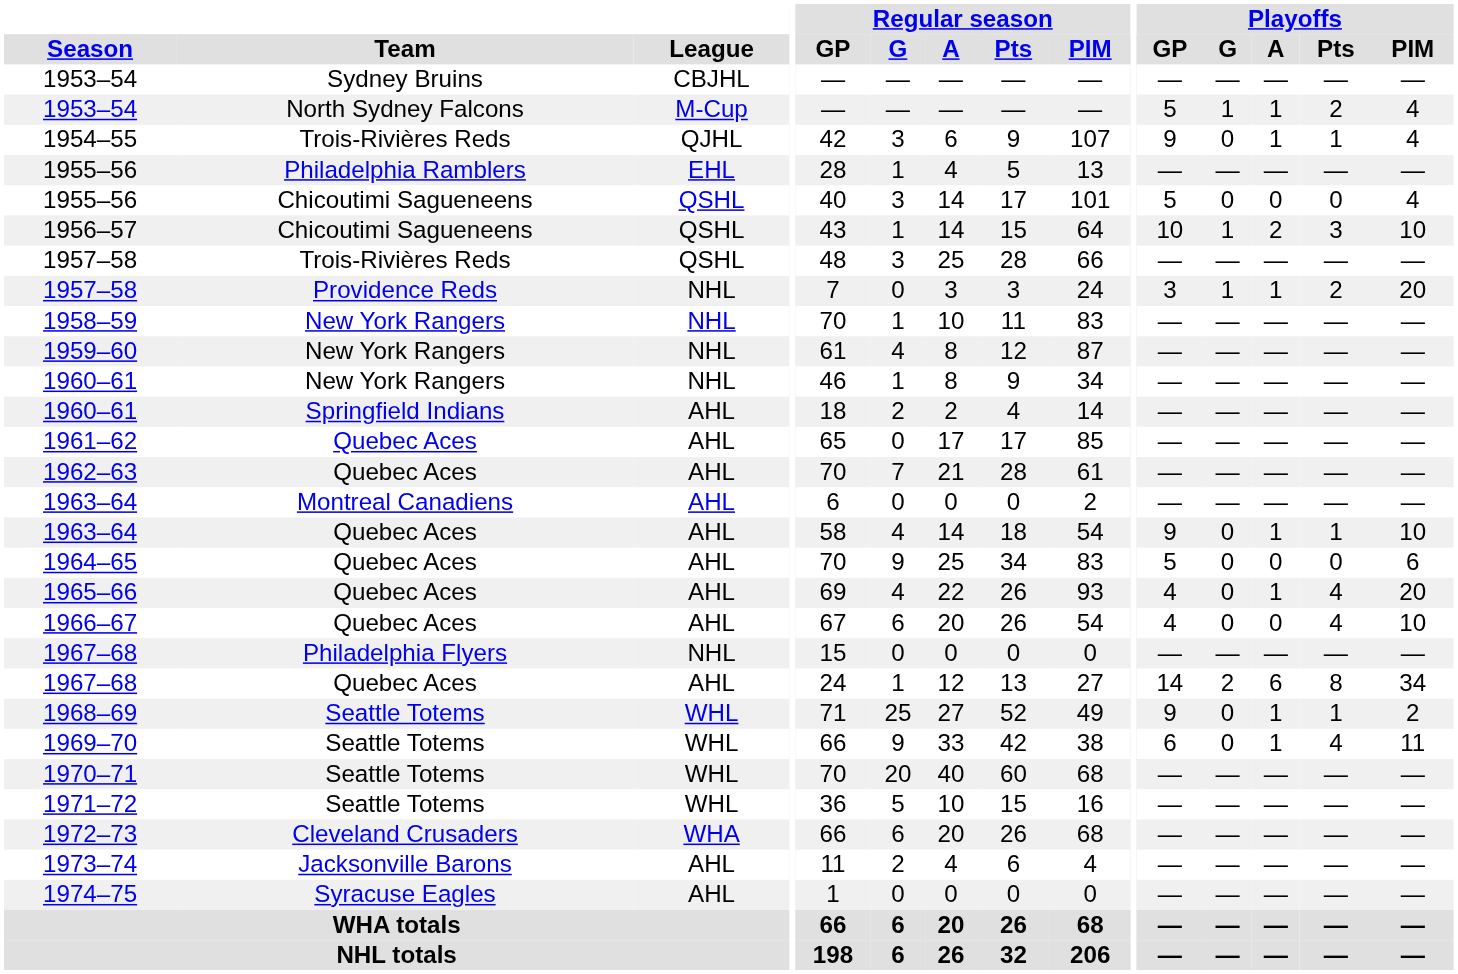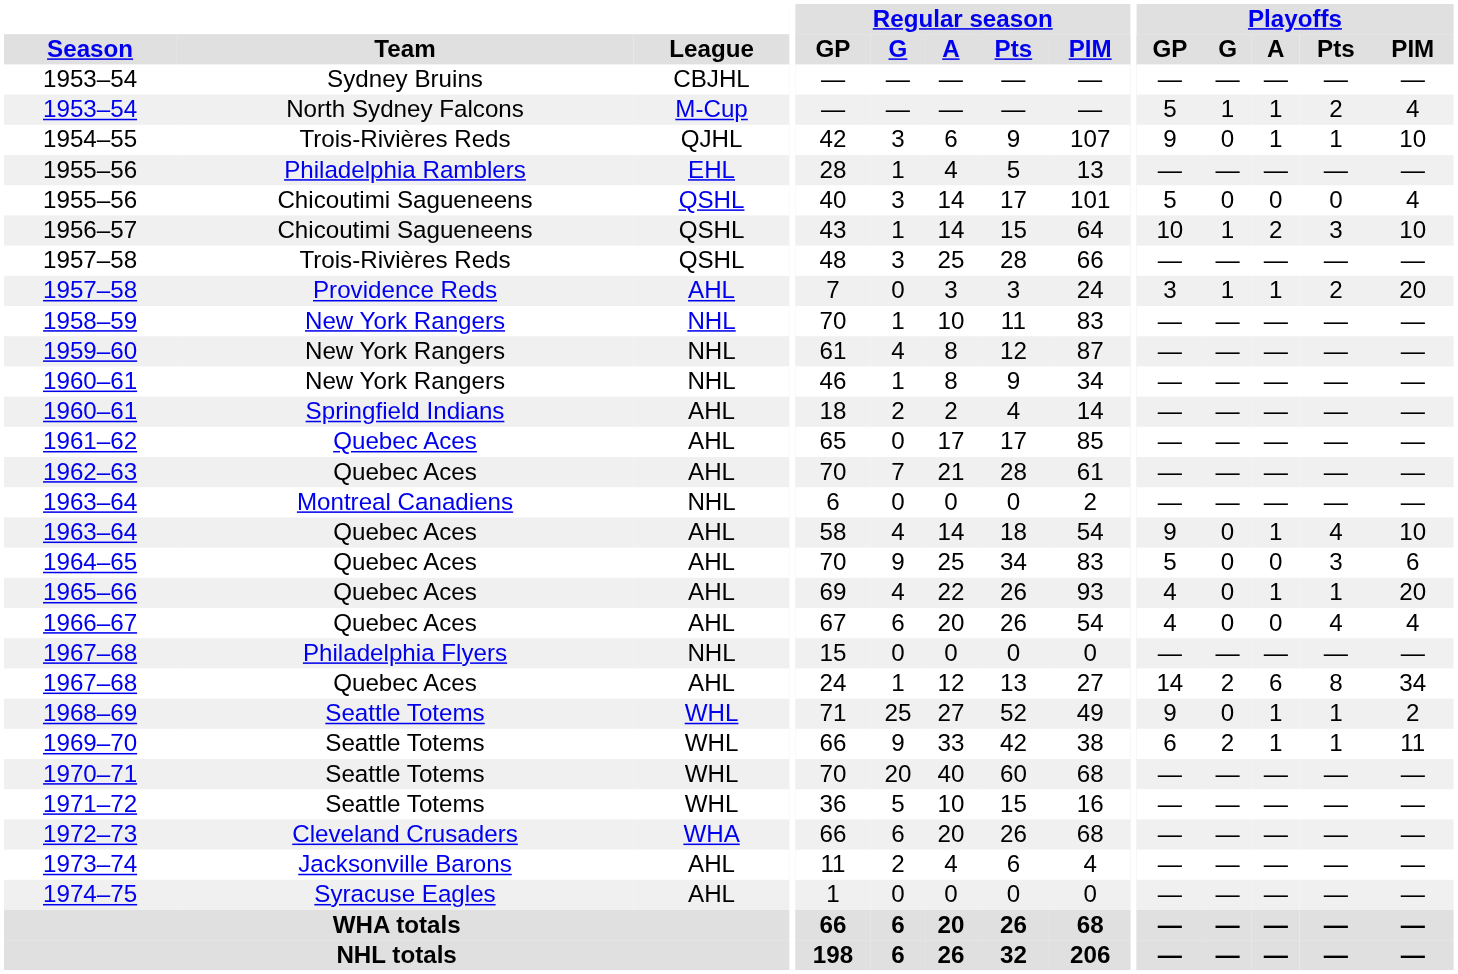 <table border="0" cellpadding="1" cellspacing="0" style="text-align:center; width:60em">
 <tr bgcolor="#e0e0e0">
 <th colspan="3" bgcolor="#ffffff"></th>
 <th rowspan="100" bgcolor="#ffffff"></th>
 <th colspan="5"><a href='#'>Regular season</a></th>
 <th rowspan="100" bgcolor="#ffffff"></th>
 <th colspan="5"><a href='#'>Playoffs</a></th>
 </tr>
 <tr bgcolor="#e0e0e0">
 <th><a href='#'>Season</a></th>
 <th>Team</th>
 <th>League</th>
 <th>GP</th>
 <th><a href='#'>G</a></th>
 <th><a href='#'>A</a></th>
 <th><a href='#'>Pts</a></th>
 <th><a href='#'>PIM</a></th>
 <th>GP</th>
 <th>G</th>
 <th>A</th>
 <th>Pts</th>
 <th>PIM</th>
 </tr>
 <tr>
 <td>1953–54</td>
 <td>Sydney Bruins</td>
 <td>CBJHL</td>
 <td>—</td>
 <td>—</td>
 <td>—</td>
 <td>—</td>
 <td>—</td>
 <td>—</td>
 <td>—</td>
 <td>—</td>
 <td>—</td>
 <td>—</td>
 </tr>
 <tr bgcolor="#f0f0f0">
 <td><a href='#'>1953–54</a></td>
 <td>North Sydney Falcons</td>
 <td><a href='#'>M-Cup</a></td>
 <td>—</td>
 <td>—</td>
 <td>—</td>
 <td>—</td>
 <td>—</td>
 <td>5</td>
 <td>1</td>
 <td>1</td>
 <td>2</td>
 <td>4</td>
 </tr>
 <tr>
 <td>1954–55</td>
 <td>Trois-Rivières Reds</td>
 <td>QJHL</td>
 <td>42</td>
 <td>3</td>
 <td>6</td>
 <td>9</td>
 <td>107</td>
 <td>9</td>
 <td>0</td>
 <td>1</td>
 <td>1</td>
-<td>4</td>
+<td>10</td>
 </tr>
 <tr bgcolor="#f0f0f0">
 <td>1955–56</td>
 <td><a href='#'>Philadelphia Ramblers</a></td>
 <td><a href='#'>EHL</a></td>
 <td>28</td>
 <td>1</td>
 <td>4</td>
 <td>5</td>
 <td>13</td>
 <td>—</td>
 <td>—</td>
 <td>—</td>
 <td>—</td>
 <td>—</td>
 </tr>
 <tr>
 <td>1955–56</td>
 <td>Chicoutimi Sagueneens</td>
 <td><a href='#'>QSHL</a></td>
 <td>40</td>
 <td>3</td>
 <td>14</td>
 <td>17</td>
 <td>101</td>
 <td>5</td>
 <td>0</td>
 <td>0</td>
 <td>0</td>
 <td>4</td>
 </tr>
 <tr bgcolor="#f0f0f0">
 <td>1956–57</td>
 <td>Chicoutimi Sagueneens</td>
 <td>QSHL</td>
 <td>43</td>
 <td>1</td>
 <td>14</td>
 <td>15</td>
 <td>64</td>
 <td>10</td>
 <td>1</td>
 <td>2</td>
 <td>3</td>
 <td>10</td>
 </tr>
 <tr>
 <td>1957–58</td>
 <td>Trois-Rivières Reds</td>
 <td>QSHL</td>
 <td>48</td>
 <td>3</td>
 <td>25</td>
 <td>28</td>
 <td>66</td>
 <td>—</td>
 <td>—</td>
 <td>—</td>
 <td>—</td>
 <td>—</td>
 </tr>
 <tr bgcolor="#f0f0f0">
 <td><a href='#'>1957–58</a></td>
 <td><a href='#'>Providence Reds</a></td>
-<td>NHL</td>
+<td><a href='#'>AHL</a></td>
 <td>7</td>
 <td>0</td>
 <td>3</td>
 <td>3</td>
 <td>24</td>
 <td>3</td>
 <td>1</td>
 <td>1</td>
 <td>2</td>
 <td>20</td>
 </tr>
 <tr>
 <td><a href='#'>1958–59</a></td>
 <td><a href='#'>New York Rangers</a></td>
 <td><a href='#'>NHL</a></td>
 <td>70</td>
 <td>1</td>
 <td>10</td>
 <td>11</td>
 <td>83</td>
 <td>—</td>
 <td>—</td>
 <td>—</td>
 <td>—</td>
 <td>—</td>
 </tr>
 <tr bgcolor="#f0f0f0">
 <td><a href='#'>1959–60</a></td>
 <td>New York Rangers</td>
 <td>NHL</td>
 <td>61</td>
 <td>4</td>
 <td>8</td>
 <td>12</td>
 <td>87</td>
 <td>—</td>
 <td>—</td>
 <td>—</td>
 <td>—</td>
 <td>—</td>
 </tr>
 <tr>
 <td><a href='#'>1960–61</a></td>
 <td>New York Rangers</td>
 <td>NHL</td>
 <td>46</td>
 <td>1</td>
 <td>8</td>
 <td>9</td>
 <td>34</td>
 <td>—</td>
 <td>—</td>
 <td>—</td>
 <td>—</td>
 <td>—</td>
 </tr>
 <tr bgcolor="#f0f0f0">
 <td><a href='#'>1960–61</a></td>
 <td><a href='#'>Springfield Indians</a></td>
 <td>AHL</td>
 <td>18</td>
 <td>2</td>
 <td>2</td>
 <td>4</td>
 <td>14</td>
 <td>—</td>
 <td>—</td>
 <td>—</td>
 <td>—</td>
 <td>—</td>
 </tr>
 <tr>
 <td><a href='#'>1961–62</a></td>
 <td><a href='#'>Quebec Aces</a></td>
 <td>AHL</td>
 <td>65</td>
 <td>0</td>
 <td>17</td>
 <td>17</td>
 <td>85</td>
 <td>—</td>
 <td>—</td>
 <td>—</td>
 <td>—</td>
 <td>—</td>
 </tr>
 <tr bgcolor="#f0f0f0">
 <td><a href='#'>1962–63</a></td>
 <td>Quebec Aces</td>
 <td>AHL</td>
 <td>70</td>
 <td>7</td>
 <td>21</td>
 <td>28</td>
 <td>61</td>
 <td>—</td>
 <td>—</td>
 <td>—</td>
 <td>—</td>
 <td>—</td>
 </tr>
 <tr>
 <td><a href='#'>1963–64</a></td>
 <td><a href='#'>Montreal Canadiens</a></td>
-<td><a href='#'>AHL</a></td>
+<td>NHL</td>
 <td>6</td>
 <td>0</td>
 <td>0</td>
 <td>0</td>
 <td>2</td>
 <td>—</td>
 <td>—</td>
 <td>—</td>
 <td>—</td>
 <td>—</td>
 </tr>
 <tr bgcolor="#f0f0f0">
 <td><a href='#'>1963–64</a></td>
 <td>Quebec Aces</td>
 <td>AHL</td>
 <td>58</td>
 <td>4</td>
 <td>14</td>
 <td>18</td>
 <td>54</td>
 <td>9</td>
 <td>0</td>
 <td>1</td>
-<td>1</td>
+<td>4</td>
 <td>10</td>
 </tr>
 <tr>
 <td><a href='#'>1964–65</a></td>
 <td>Quebec Aces</td>
 <td>AHL</td>
 <td>70</td>
 <td>9</td>
 <td>25</td>
 <td>34</td>
 <td>83</td>
 <td>5</td>
 <td>0</td>
 <td>0</td>
-<td>0</td>
+<td>3</td>
 <td>6</td>
 </tr>
 <tr bgcolor="#f0f0f0">
 <td><a href='#'>1965–66</a></td>
 <td>Quebec Aces</td>
 <td>AHL</td>
 <td>69</td>
 <td>4</td>
 <td>22</td>
 <td>26</td>
 <td>93</td>
 <td>4</td>
 <td>0</td>
 <td>1</td>
-<td>4</td>
+<td>1</td>
 <td>20</td>
 </tr>
 <tr>
 <td><a href='#'>1966–67</a></td>
 <td>Quebec Aces</td>
 <td>AHL</td>
 <td>67</td>
 <td>6</td>
 <td>20</td>
 <td>26</td>
 <td>54</td>
 <td>4</td>
 <td>0</td>
 <td>0</td>
 <td>4</td>
-<td>10</td>
+<td>4</td>
 </tr>
 <tr bgcolor="#f0f0f0">
 <td><a href='#'>1967–68</a></td>
 <td><a href='#'>Philadelphia Flyers</a></td>
 <td>NHL</td>
 <td>15</td>
 <td>0</td>
 <td>0</td>
 <td>0</td>
 <td>0</td>
 <td>—</td>
 <td>—</td>
 <td>—</td>
 <td>—</td>
 <td>—</td>
 </tr>
 <tr>
 <td><a href='#'>1967–68</a></td>
 <td>Quebec Aces</td>
 <td>AHL</td>
 <td>24</td>
 <td>1</td>
 <td>12</td>
 <td>13</td>
 <td>27</td>
 <td>14</td>
 <td>2</td>
 <td>6</td>
 <td>8</td>
 <td>34</td>
 </tr>
 <tr bgcolor="#f0f0f0">
 <td><a href='#'>1968–69</a></td>
 <td><a href='#'>Seattle Totems</a></td>
 <td><a href='#'>WHL</a></td>
 <td>71</td>
 <td>25</td>
 <td>27</td>
 <td>52</td>
 <td>49</td>
 <td>9</td>
 <td>0</td>
 <td>1</td>
 <td>1</td>
 <td>2</td>
 </tr>
 <tr>
 <td><a href='#'>1969–70</a></td>
 <td>Seattle Totems</td>
 <td>WHL</td>
 <td>66</td>
 <td>9</td>
 <td>33</td>
 <td>42</td>
 <td>38</td>
 <td>6</td>
-<td>0</td>
+<td>2</td>
 <td>1</td>
-<td>4</td>
+<td>1</td>
 <td>11</td>
 </tr>
 <tr bgcolor="#f0f0f0">
 <td><a href='#'>1970–71</a></td>
 <td>Seattle Totems</td>
 <td>WHL</td>
 <td>70</td>
 <td>20</td>
 <td>40</td>
 <td>60</td>
 <td>68</td>
 <td>—</td>
 <td>—</td>
 <td>—</td>
 <td>—</td>
 <td>—</td>
 </tr>
 <tr>
 <td><a href='#'>1971–72</a></td>
 <td>Seattle Totems</td>
 <td>WHL</td>
 <td>36</td>
 <td>5</td>
 <td>10</td>
 <td>15</td>
 <td>16</td>
 <td>—</td>
 <td>—</td>
 <td>—</td>
 <td>—</td>
 <td>—</td>
 </tr>
 <tr bgcolor="#f0f0f0">
 <td><a href='#'>1972–73</a></td>
 <td><a href='#'>Cleveland Crusaders</a></td>
 <td><a href='#'>WHA</a></td>
 <td>66</td>
 <td>6</td>
 <td>20</td>
 <td>26</td>
 <td>68</td>
 <td>—</td>
 <td>—</td>
 <td>—</td>
 <td>—</td>
 <td>—</td>
 </tr>
 <tr>
 <td><a href='#'>1973–74</a></td>
 <td><a href='#'>Jacksonville Barons</a></td>
 <td>AHL</td>
 <td>11</td>
 <td>2</td>
 <td>4</td>
 <td>6</td>
 <td>4</td>
 <td>—</td>
 <td>—</td>
 <td>—</td>
 <td>—</td>
 <td>—</td>
 </tr>
 <tr bgcolor="#f0f0f0">
 <td><a href='#'>1974–75</a></td>
 <td><a href='#'>Syracuse Eagles</a></td>
 <td>AHL</td>
 <td>1</td>
 <td>0</td>
 <td>0</td>
 <td>0</td>
 <td>0</td>
 <td>—</td>
 <td>—</td>
 <td>—</td>
 <td>—</td>
 <td>—</td>
 </tr>
 <tr bgcolor="#e0e0e0">
 <th colspan="3">WHA totals</th>
 <th>66</th>
 <th>6</th>
 <th>20</th>
 <th>26</th>
 <th>68</th>
 <th>—</th>
 <th>—</th>
 <th>—</th>
 <th>—</th>
 <th>—</th>
 </tr>
 <tr bgcolor="#e0e0e0">
 <th colspan="3">NHL totals</th>
 <th>198</th>
 <th>6</th>
 <th>26</th>
 <th>32</th>
 <th>206</th>
 <th>—</th>
 <th>—</th>
 <th>—</th>
 <th>—</th>
 <th>—</th>
 </tr>
 </table>
